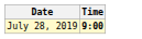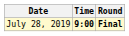 <table class="wikitable">
 <tr>
 <th>Date</th>
 <th>Time</th>
+<th>Round</th>
 </tr>
 <tr style=background:lemonchiffon>
 <td>July 28, 2019</td>
 <td><strong>9:00</strong></td>
+<td><strong>Final</strong></td>
 </tr>
 </table>
